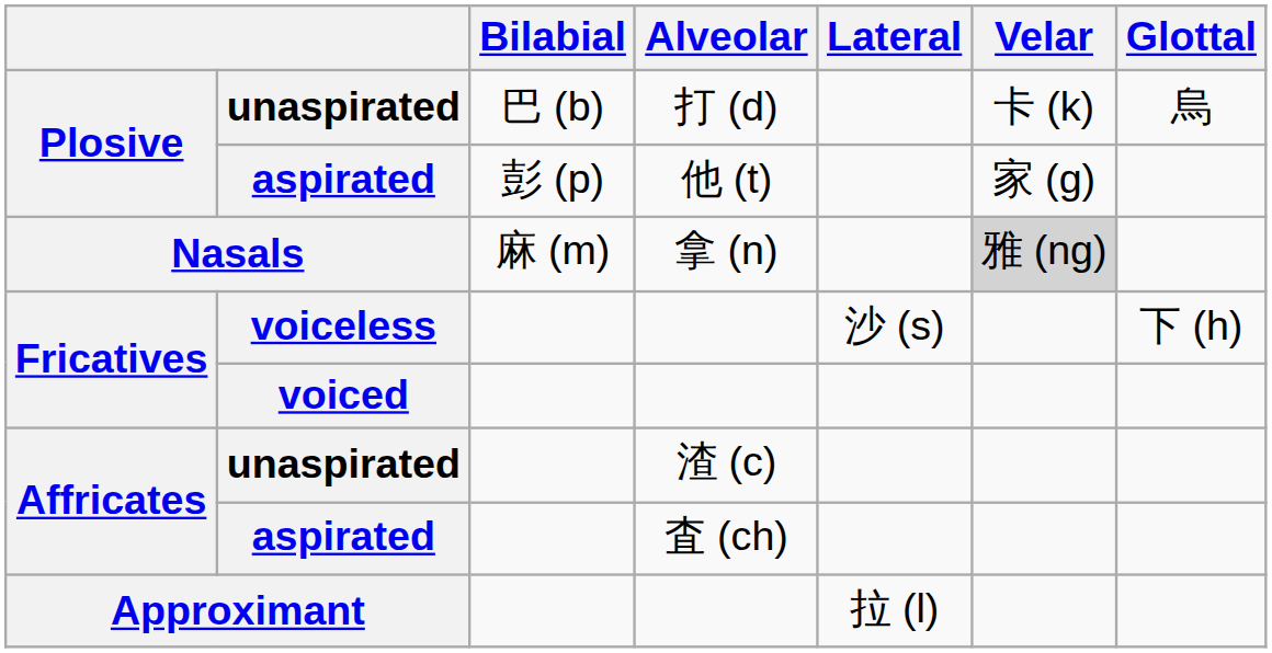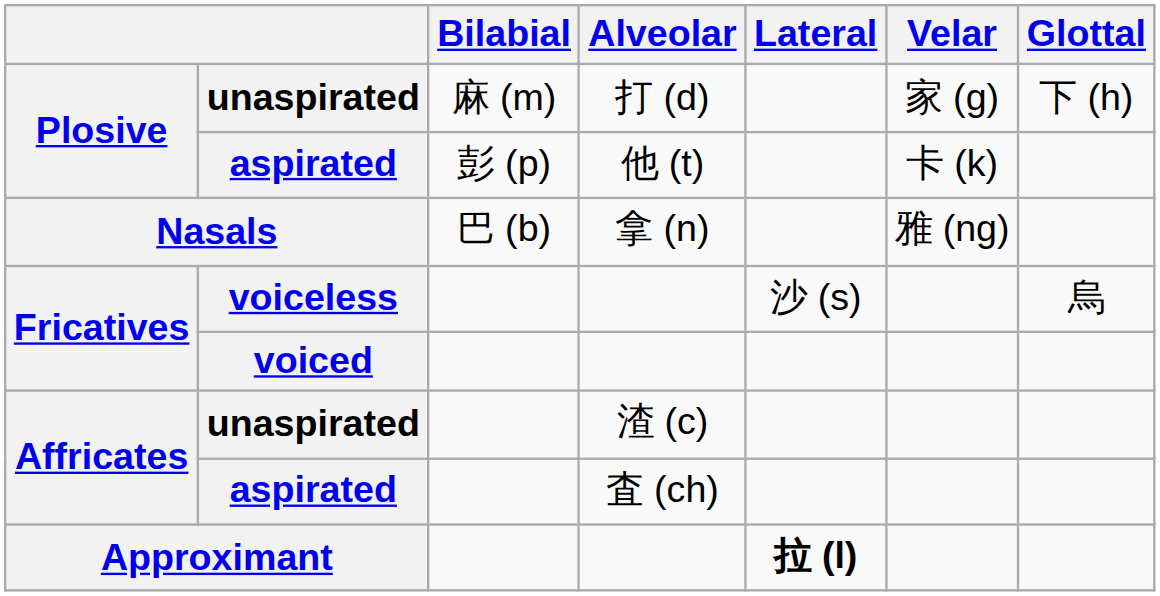 <table class="wikitable" border="1" style="text-align:center">
 <tr>
 <th colspan="2"> </th>
 <th><a href='#'>Bilabial</a></th>
 <th><a href='#'>Alveolar</a></th>
 <th><a href='#'>Lateral</a></th>
 <th><a href='#'>Velar</a></th>
 <th><a href='#'>Glottal</a></th>
 </tr>
 <tr>
 <th rowspan="2"><a href='#'>Plosive</a></th>
 <th>unaspirated</th>
-<td> 巴 (b)</td>
+<td> 麻 (m)</td>
 <td> 打 (d)</td>
 <td></td>
-<td> 卡 (k)</td>
-<td> 烏</td>
+<td> 家 (g)</td>
+<td> 下 (h)</td>
 </tr>
 <tr>
 <th><a href='#'>aspirated</a></th>
 <td> 彭 (p)</td>
 <td> 他 (t)</td>
 <td></td>
-<td> 家 (g)</td>
+<td> 卡 (k)</td>
 <td></td>
 </tr>
 <tr>
 <th colspan="2"><a href='#'>Nasals</a></th>
-<td> 麻 (m)</td>
+<td> 巴 (b)</td>
 <td> 拿 (n)</td>
 <td></td>
-<td style="background: lightgrey;"> 雅 (ng)</td>
+<td> 雅 (ng)</td>
 <td></td>
 </tr>
 <tr>
 <th rowspan="2"><a href='#'>Fricatives</a></th>
 <th><a href='#'>voiceless</a></th>
 <td></td>
 <td></td>
 <td> 沙 (s)</td>
 <td></td>
-<td> 下 (h)</td>
+<td> 烏</td>
 </tr>
 <tr>
 <th><a href='#'>voiced</a></th>
 <td></td>
 <td></td>
 <td></td>
 <td></td>
 <td></td>
 </tr>
 <tr>
 <th rowspan="2"><a href='#'>Affricates</a></th>
 <th>unaspirated</th>
 <td></td>
 <td> 渣 (c)</td>
 <td></td>
 <td></td>
 <td></td>
 </tr>
 <tr>
 <th><a href='#'>aspirated</a></th>
 <td></td>
 <td> 査 (ch)</td>
 <td></td>
 <td></td>
 <td></td>
 </tr>
 <tr>
 <th colspan=2><a href='#'>Approximant</a></th>
 <td></td>
 <td></td>
-<td> 拉 (l)</td>
+<td><strong> 拉 (l)</strong></td>
 <td></td>
 <td></td>
 </tr>
 </table>
